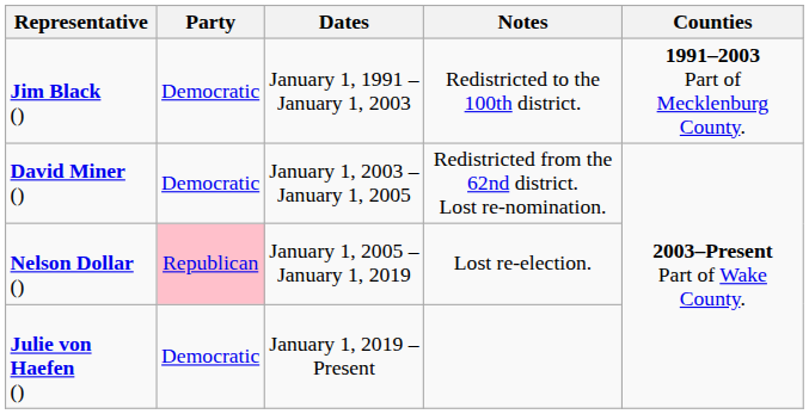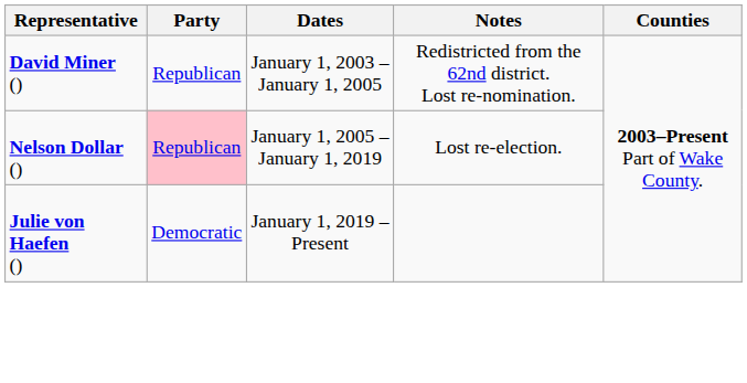 <table class=wikitable style="text-align:center">
 <tr>
 <th>Representative</th>
 <th>Party</th>
 <th>Dates</th>
 <th>Notes</th>
 <th>Counties</th>
 </tr>
 <tr style="height:3em">
-<td align=left><br><strong><a href='#'>Jim Black</a></strong><br>()</td>
-<td><a href='#'>Democratic</a></td>
-<td nowrap>January 1, 1991 – <br> January 1, 2003</td>
-<td>Redistricted to the <a href='#'>100th</a> district.</td>
-<td><strong>1991–2003</strong> <br> Part of <a href='#'>Mecklenburg County</a>.</td>
-</tr>
-<tr style="height:3em">
 <td align=left><strong><a href='#'>David Miner</a></strong><br>()</td>
-<td><a href='#'>Democratic</a></td>
+<td><a href='#'>Republican</a></td>
 <td nowrap>January 1, 2003 – <br> January 1, 2005</td>
 <td>Redistricted from the <a href='#'>62nd</a> district. <br> Lost re-nomination.</td>
 <td rowspan=3><strong>2003–Present</strong> <br> Part of <a href='#'>Wake County</a>.</td>
 </tr>
 <tr style="height:3em">
 <td align=left><br><strong><a href='#'>Nelson Dollar</a></strong><br>()</td>
 <td style="background: pink;"><a href='#'>Republican</a></td>
 <td nowrap>January 1, 2005 – <br> January 1, 2019</td>
 <td>Lost re-election.</td>
 </tr>
 <tr style="height:3em">
 <td align=left><br><strong><a href='#'>Julie von Haefen</a></strong><br>()</td>
 <td><a href='#'>Democratic</a></td>
 <td nowrap>January 1, 2019 – <br> Present</td>
 <td></td>
 </tr>
 </table>
